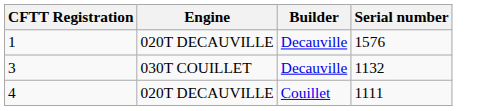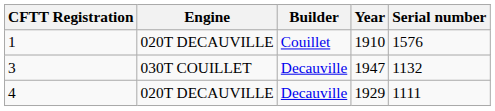 <table class="wikitable" style="font-size: 95%;">
 <tr>
 <th>CFTT Registration</th>
 <th>Engine</th>
 <th>Builder</th>
+<th>Year</th>
 <th>Serial number</th>
 </tr>
 <tr>
 <td>1</td>
 <td>020T DECAUVILLE</td>
-<td><a href='#'>Decauville</a></td>
+<td><a href='#'>Couillet</a></td>
+<td>1910</td>
 <td>1576</td>
 </tr>
 <tr>
 <td>3</td>
 <td>030T COUILLET</td>
 <td><a href='#'>Decauville</a></td>
+<td>1947</td>
 <td>1132</td>
 </tr>
 <tr>
 <td>4</td>
 <td>020T DECAUVILLE</td>
-<td><a href='#'>Couillet</a></td>
+<td><a href='#'>Decauville</a></td>
+<td>1929</td>
 <td>1111</td>
 </tr>
 </table>
